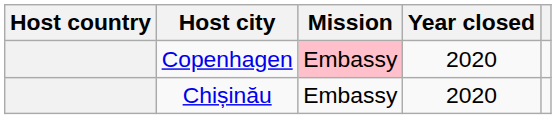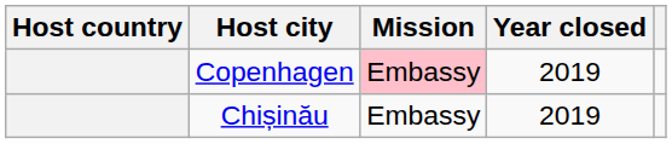 <table class="wikitable plainrowheaders" style="text-align:center;">
 <tr>
 <th scope="col">Host country</th>
 <th scope="col">Host city</th>
 <th scope="col">Mission</th>
 <th scope="col">Year closed</th>
 <th scope="col"></th>
 </tr>
 <tr>
 <th scope="row"></th>
 <td><a href='#'>Copenhagen</a></td>
 <td style="background: pink;">Embassy</td>
-<td>2020</td>
+<td>2019</td>
 <td></td>
 </tr>
 <tr>
 <th scope="row"></th>
 <td><a href='#'>Chișinău</a></td>
 <td>Embassy</td>
-<td>2020</td>
+<td>2019</td>
 <td></td>
 </tr>
 </table>
